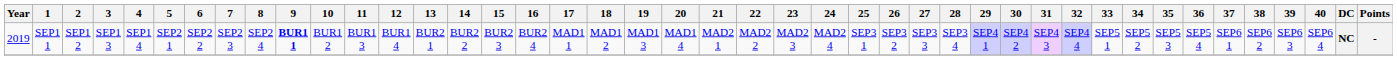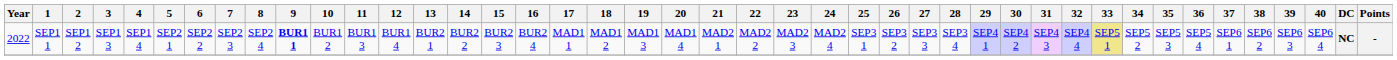 <table class="wikitable" style="text-align:center; font-size:85%">
 <tr>
 <th>Year</th>
 <th>1</th>
 <th>2</th>
 <th>3</th>
 <th>4</th>
 <th>5</th>
 <th>6</th>
 <th>7</th>
 <th>8</th>
 <th>9</th>
 <th>10</th>
 <th>11</th>
 <th>12</th>
 <th>13</th>
 <th>14</th>
 <th>15</th>
 <th>16</th>
 <th>17</th>
 <th>18</th>
 <th>19</th>
 <th>20</th>
 <th>21</th>
 <th>22</th>
 <th>23</th>
 <th>24</th>
 <th>25</th>
 <th>26</th>
 <th>27</th>
 <th>28</th>
 <th>29</th>
 <th>30</th>
 <th>31</th>
 <th>32</th>
 <th>33</th>
 <th>34</th>
 <th>35</th>
 <th>36</th>
 <th>37</th>
 <th>38</th>
 <th>39</th>
 <th>40</th>
 <th>DC</th>
 <th>Points</th>
 </tr>
 <tr>
-<td><a href='#'>2019</a></td>
+<td><a href='#'>2022</a></td>
 <td><a href='#'>SEP1<br>1</a></td>
 <td><a href='#'>SEP1<br>2</a></td>
 <td><a href='#'>SEP1<br>3</a></td>
 <td><a href='#'>SEP1<br>4</a></td>
 <td><a href='#'>SEP2<br>1</a></td>
 <td><a href='#'>SEP2<br>2</a></td>
 <td><a href='#'>SEP2<br>3</a></td>
 <td><a href='#'>SEP2<br>4</a></td>
 <td><strong><a href='#'>BUR1<br>1</a></strong></td>
 <td><a href='#'>BUR1<br>2</a></td>
 <td><a href='#'>BUR1<br>3</a></td>
 <td><a href='#'>BUR1<br>4</a></td>
 <td><a href='#'>BUR2<br>1</a></td>
 <td><a href='#'>BUR2<br>2</a></td>
 <td><a href='#'>BUR2<br>3</a></td>
 <td><a href='#'>BUR2<br>4</a></td>
 <td><a href='#'>MAD1<br>1</a></td>
 <td><a href='#'>MAD1<br>2</a></td>
 <td><a href='#'>MAD1<br>3</a></td>
 <td><a href='#'>MAD1<br>4</a></td>
 <td><a href='#'>MAD2<br>1</a></td>
 <td><a href='#'>MAD2<br>2</a></td>
 <td><a href='#'>MAD2<br>3</a></td>
 <td><a href='#'>MAD2<br>4</a></td>
 <td><a href='#'>SEP3<br>1</a></td>
 <td><a href='#'>SEP3<br>2</a></td>
 <td><a href='#'>SEP3<br>3</a></td>
 <td><a href='#'>SEP3<br>4</a></td>
 <td style="background:#cfcfff"><a href='#'>SEP4<br>1</a><br></td>
 <td style="background:#cfcfff"><a href='#'>SEP4<br>2</a><br></td>
 <td style="background:#efcfff"><a href='#'>SEP4<br>3</a><br></td>
 <td style="background:#cfcfff"><a href='#'>SEP4<br>4</a><br></td>
-<td><a href='#'>SEP5<br>1</a></td>
+<td style="background: khaki;"><a href='#'>SEP5<br>1</a></td>
 <td><a href='#'>SEP5<br>2</a></td>
 <td><a href='#'>SEP5<br>3</a></td>
 <td><a href='#'>SEP5<br>4</a></td>
 <td><a href='#'>SEP6<br>1</a></td>
 <td><a href='#'>SEP6<br>2</a></td>
 <td><a href='#'>SEP6<br>3</a></td>
 <td><a href='#'>SEP6<br>4</a></td>
 <th>NC</th>
 <th>-</th>
 </tr>
 <tr>
 </tr>
 </table>
